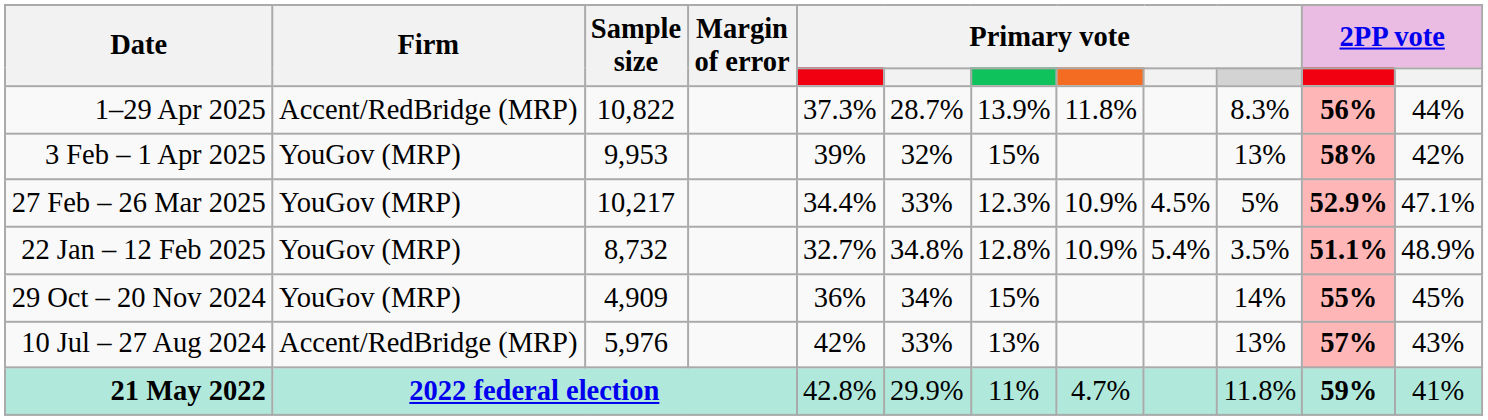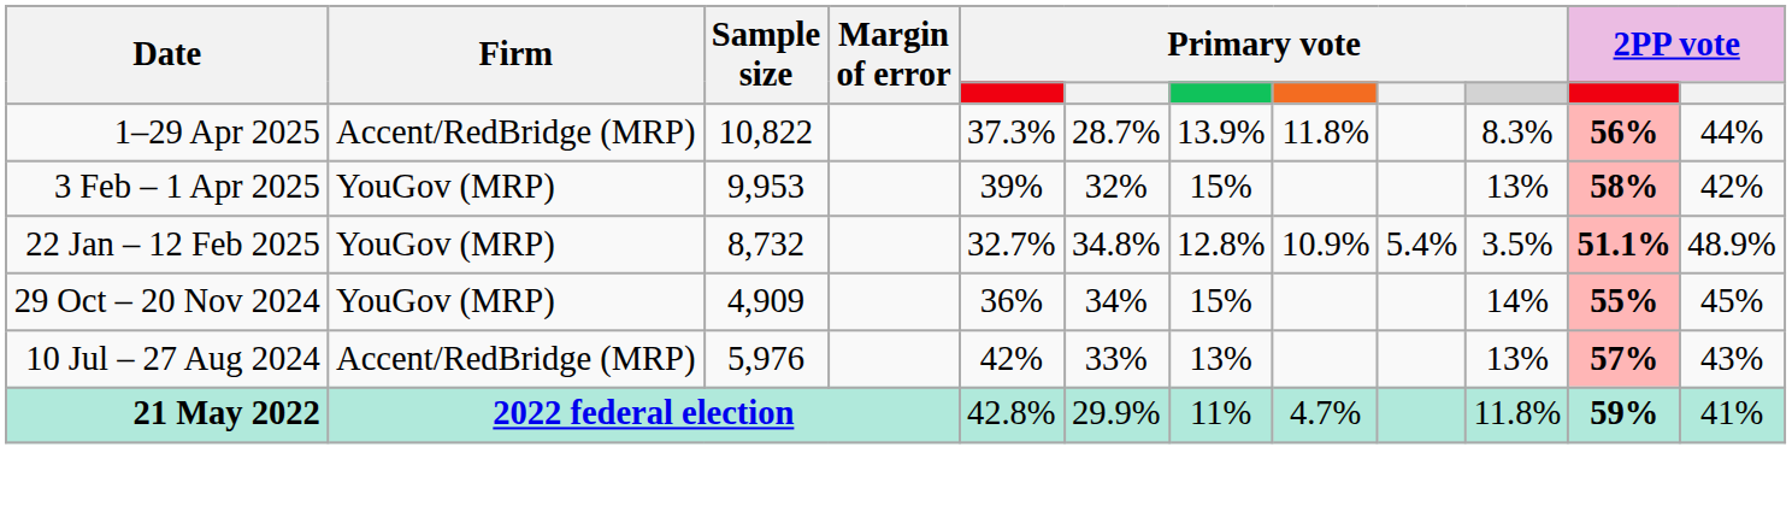 <table class="nowrap wikitable tpl-blanktable" style=text-align:center;font-size:90%>
 <tr>
 <th rowspan=2>Date</th>
 <th rowspan=2>Firm</th>
 <th rowspan=2>Sample<br>size</th>
 <th rowspan=2>Margin<br>of error</th>
 <th colspan=6>Primary vote</th>
 <th colspan=2 class=unsortable style=background:#ebbce3><a href='#'>2PP vote</a></th>
 </tr>
 <tr>
 <th class="unsortable" style="background:#F00011"></th>
 <th class="unsortable" style=background:></th>
 <th class=unsortable style=background:#10C25B></th>
 <th class=unsortable style=background:#f36c21></th>
 <th class=unsortable style=background:></th>
 <th class=unsortable style=background:lightgray></th>
 <th class="unsortable" style="background:#F00011"></th>
 <th class="unsortable" style=background:></th>
 </tr>
 <tr>
 <td align=right>1–29 Apr 2025</td>
 <td align=left>Accent/RedBridge (MRP)</td>
 <td>10,822</td>
 <td></td>
 <td>37.3%</td>
 <td>28.7%</td>
 <td>13.9%</td>
 <td>11.8%</td>
 <td></td>
 <td>8.3%</td>
 <th style="background:#FFB6B6">56%</th>
 <td>44%</td>
 </tr>
 <tr>
 <td align=right>3 Feb – 1 Apr 2025</td>
 <td align=left>YouGov (MRP)</td>
 <td>9,953</td>
 <td></td>
 <td>39%</td>
 <td>32%</td>
 <td>15%</td>
 <td></td>
 <td></td>
 <td>13%</td>
 <th style="background:#FFB6B6">58%</th>
 <td>42%</td>
-</tr>
-<tr>
-<td align=right>27 Feb – 26 Mar 2025</td>
-<td align=left>YouGov (MRP)</td>
-<td>10,217</td>
-<td></td>
-<td>34.4%</td>
-<td>33%</td>
-<td>12.3%</td>
-<td>10.9%</td>
-<td>4.5%</td>
-<td>5%</td>
-<th style="background:#FFB6B6">52.9%</th>
-<td>47.1%</td>
 </tr>
 <tr>
 <td align=right>22 Jan – 12 Feb 2025</td>
 <td align=left>YouGov (MRP)</td>
 <td>8,732</td>
 <td></td>
 <td>32.7%</td>
 <td>34.8%</td>
 <td>12.8%</td>
 <td>10.9%</td>
 <td>5.4%</td>
 <td>3.5%</td>
 <th style="background:#FFB6B6">51.1%</th>
 <td>48.9%</td>
 </tr>
 <tr>
 <td align=right>29 Oct – 20 Nov 2024</td>
 <td align=left>YouGov (MRP)</td>
 <td>4,909</td>
 <td></td>
 <td>36%</td>
 <td>34%</td>
 <td>15%</td>
 <td></td>
 <td></td>
 <td>14%</td>
 <th style="background:#FFB6B6">55%</th>
 <td>45%</td>
 </tr>
 <tr>
 <td align=right>10 Jul – 27 Aug 2024</td>
 <td align=left>Accent/RedBridge (MRP)</td>
 <td>5,976</td>
 <td></td>
 <td>42%</td>
 <td>33%</td>
 <td>13%</td>
 <td></td>
 <td></td>
 <td>13%</td>
 <th style="background:#FFB6B6">57%</th>
 <td>43%</td>
 </tr>
 <tr style="background:#b0e9db">
 <td style="text-align:right" data-sort-value="21-May-2022"><strong>21 May 2022</strong></td>
 <td colspan="3" style="text-align:center"><strong><a href='#'>2022 federal election</a></strong></td>
 <td>42.8%</td>
 <td>29.9%</td>
 <td>11%</td>
 <td>4.7%</td>
 <td></td>
 <td>11.8%</td>
 <td><strong>59%</strong></td>
 <td>41%</td>
 </tr>
 </table>
